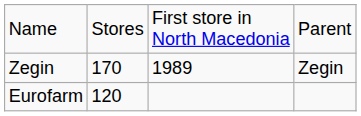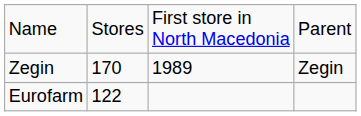 <table class="wikitable sortable">
 <tr>
 <td>Name</td>
 <td>Stores</td>
 <td>First store in<br><a href='#'>North Macedonia</a></td>
 <td>Parent</td>
 </tr>
 <tr>
 <td>Zegin</td>
 <td>170</td>
 <td>1989</td>
 <td>Zegin</td>
 </tr>
 <tr>
 <td>Eurofarm</td>
-<td>120</td>
+<td>122</td>
 <td></td>
 <td></td>
 </tr>
 </table>
